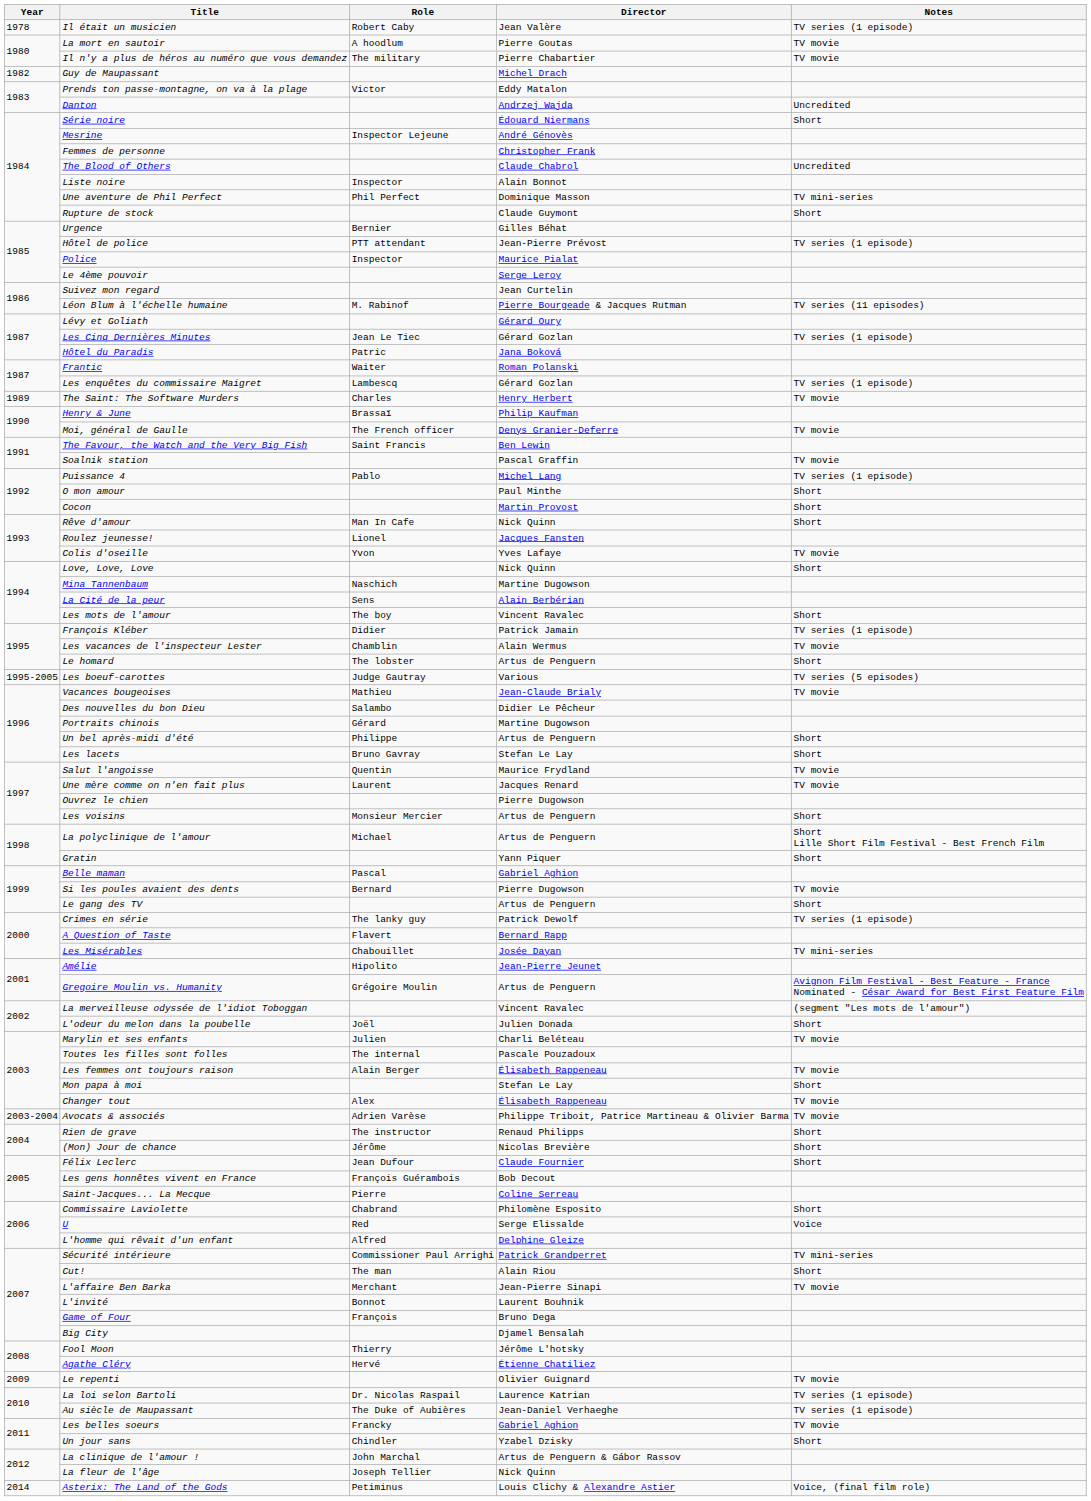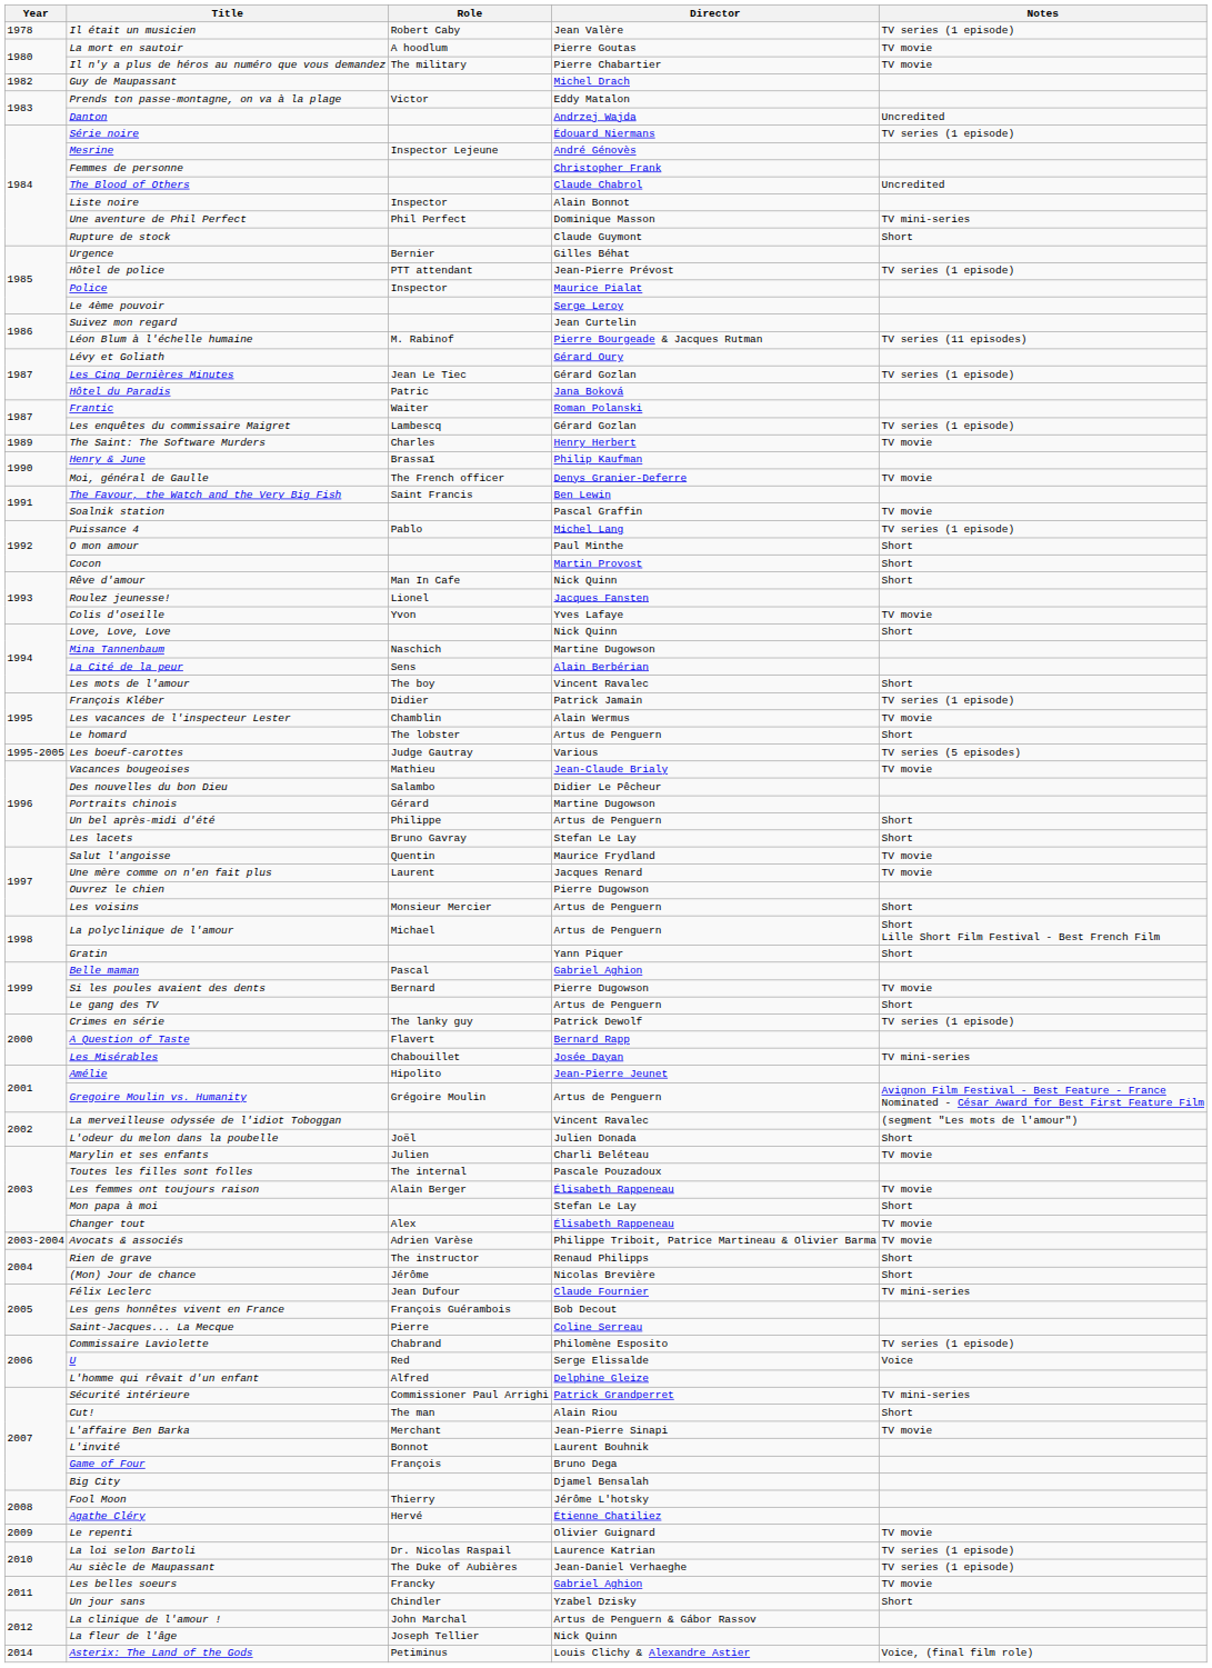 <table class="wikitable sortable">
 <tr>
 <th>Year</th>
 <th>Title</th>
 <th>Role</th>
 <th>Director</th>
 <th class="unsortable">Notes</th>
 </tr>
 <tr>
 <td>1978</td>
 <td><em>Il était un musicien</em></td>
 <td>Robert Caby</td>
 <td>Jean Valère</td>
 <td>TV series (1 episode)</td>
 </tr>
 <tr>
 <td rowspan=2>1980</td>
 <td><em>La mort en sautoir</em></td>
 <td>A hoodlum</td>
 <td>Pierre Goutas</td>
 <td>TV movie</td>
 </tr>
 <tr>
 <td><em>Il n'y a plus de héros au numéro que vous demandez</em></td>
 <td>The military</td>
 <td>Pierre Chabartier</td>
 <td>TV movie</td>
 </tr>
 <tr>
 <td>1982</td>
 <td><em>Guy de Maupassant</em></td>
 <td></td>
 <td><a href='#'>Michel Drach</a></td>
 <td></td>
 </tr>
 <tr>
 <td rowspan=2>1983</td>
 <td><em>Prends ton passe-montagne, on va à la plage</em></td>
 <td>Victor</td>
 <td>Eddy Matalon</td>
 <td></td>
 </tr>
 <tr>
 <td><em><a href='#'>Danton</a></em></td>
 <td></td>
 <td><a href='#'>Andrzej Wajda</a></td>
 <td>Uncredited</td>
 </tr>
 <tr>
 <td rowspan=7>1984</td>
 <td><em><a href='#'>Série noire</a></em></td>
 <td></td>
 <td><a href='#'>Édouard Niermans</a></td>
-<td>Short</td>
+<td>TV series (1 episode)</td>
 </tr>
 <tr>
 <td><em><a href='#'>Mesrine</a></em></td>
 <td>Inspector Lejeune</td>
 <td><a href='#'>André Génovès</a></td>
 <td></td>
 </tr>
 <tr>
 <td><em>Femmes de personne</em></td>
 <td></td>
 <td><a href='#'>Christopher Frank</a></td>
 <td></td>
 </tr>
 <tr>
 <td><em><a href='#'>The Blood of Others</a></em></td>
 <td></td>
 <td><a href='#'>Claude Chabrol</a></td>
 <td>Uncredited</td>
 </tr>
 <tr>
 <td><em>Liste noire</em></td>
 <td>Inspector</td>
 <td>Alain Bonnot</td>
 <td></td>
 </tr>
 <tr>
 <td><em>Une aventure de Phil Perfect</em></td>
 <td>Phil Perfect</td>
 <td>Dominique Masson</td>
 <td>TV mini-series</td>
 </tr>
 <tr>
 <td><em>Rupture de stock</em></td>
 <td></td>
 <td>Claude Guymont</td>
 <td>Short</td>
 </tr>
 <tr>
 <td rowspan=4>1985</td>
 <td><em>Urgence</em></td>
 <td>Bernier</td>
 <td>Gilles Béhat</td>
 <td></td>
 </tr>
 <tr>
 <td><em>Hôtel de police</em></td>
 <td>PTT attendant</td>
 <td>Jean-Pierre Prévost</td>
 <td>TV series (1 episode)</td>
 </tr>
 <tr>
 <td><em><a href='#'>Police</a></em></td>
 <td>Inspector</td>
 <td><a href='#'>Maurice Pialat</a></td>
 <td></td>
 </tr>
 <tr>
 <td><em>Le 4ème pouvoir</em></td>
 <td></td>
 <td><a href='#'>Serge Leroy</a></td>
 <td></td>
 </tr>
 <tr>
 <td rowspan=2>1986</td>
 <td><em>Suivez mon regard</em></td>
 <td></td>
 <td>Jean Curtelin</td>
 <td></td>
 </tr>
 <tr>
 <td><em>Léon Blum à l'échelle humaine</em></td>
 <td>M. Rabinof</td>
 <td><a href='#'>Pierre Bourgeade</a> & Jacques Rutman</td>
 <td>TV series (11 episodes)</td>
 </tr>
 <tr>
 <td rowspan=3>1987</td>
 <td><em>Lévy et Goliath</em></td>
 <td></td>
 <td><a href='#'>Gérard Oury</a></td>
 <td></td>
 </tr>
 <tr>
 <td><em><a href='#'>Les Cinq Dernières Minutes</a></em></td>
 <td>Jean Le Tiec</td>
 <td>Gérard Gozlan</td>
 <td>TV series (1 episode)</td>
 </tr>
 <tr>
 <td><em><a href='#'>Hôtel du Paradis</a></em></td>
 <td>Patric</td>
 <td><a href='#'>Jana Boková</a></td>
 <td></td>
 </tr>
 <tr>
 <td rowspan=2>1987</td>
 <td><em><a href='#'>Frantic</a></em></td>
 <td>Waiter</td>
 <td><a href='#'>Roman Polanski</a></td>
 <td></td>
 </tr>
 <tr>
 <td><em>Les enquêtes du commissaire Maigret</em></td>
 <td>Lambescq</td>
 <td>Gérard Gozlan</td>
 <td>TV series (1 episode)</td>
 </tr>
 <tr>
 <td>1989</td>
 <td><em>The Saint: The Software Murders</em></td>
 <td>Charles</td>
 <td><a href='#'>Henry Herbert</a></td>
 <td>TV movie</td>
 </tr>
 <tr>
 <td rowspan=2>1990</td>
 <td><em><a href='#'>Henry & June</a></em></td>
 <td>Brassaï</td>
 <td><a href='#'>Philip Kaufman</a></td>
 <td></td>
 </tr>
 <tr>
 <td><em>Moi, général de Gaulle</em></td>
 <td>The French officer</td>
 <td><a href='#'>Denys Granier-Deferre</a></td>
 <td>TV movie</td>
 </tr>
 <tr>
 <td rowspan=2>1991</td>
 <td><em><a href='#'>The Favour, the Watch and the Very Big Fish</a></em></td>
 <td>Saint Francis</td>
 <td><a href='#'>Ben Lewin</a></td>
 <td></td>
 </tr>
 <tr>
 <td><em>Soalnik station</em></td>
 <td></td>
 <td>Pascal Graffin</td>
 <td>TV movie</td>
 </tr>
 <tr>
 <td rowspan=3>1992</td>
 <td><em>Puissance 4</em></td>
 <td>Pablo</td>
 <td><a href='#'>Michel Lang</a></td>
 <td>TV series (1 episode)</td>
 </tr>
 <tr>
 <td><em>O mon amour</em></td>
 <td></td>
 <td>Paul Minthe</td>
 <td>Short</td>
 </tr>
 <tr>
 <td><em>Cocon</em></td>
 <td></td>
 <td><a href='#'>Martin Provost</a></td>
 <td>Short</td>
 </tr>
 <tr>
 <td rowspan=3>1993</td>
 <td><em>Rêve d'amour</em></td>
 <td>Man In Cafe</td>
 <td>Nick Quinn</td>
 <td>Short</td>
 </tr>
 <tr>
 <td><em>Roulez jeunesse!</em></td>
 <td>Lionel</td>
 <td><a href='#'>Jacques Fansten</a></td>
 <td></td>
 </tr>
 <tr>
 <td><em>Colis d'oseille</em></td>
 <td>Yvon</td>
 <td>Yves Lafaye</td>
 <td>TV movie</td>
 </tr>
 <tr>
 <td rowspan=4>1994</td>
 <td><em>Love, Love, Love</em></td>
 <td></td>
 <td>Nick Quinn</td>
 <td>Short</td>
 </tr>
 <tr>
 <td><em><a href='#'>Mina Tannenbaum</a></em></td>
 <td>Naschich</td>
 <td>Martine Dugowson</td>
 <td></td>
 </tr>
 <tr>
 <td><em><a href='#'>La Cité de la peur</a></em></td>
 <td>Sens</td>
 <td><a href='#'>Alain Berbérian</a></td>
 <td></td>
 </tr>
 <tr>
 <td><em>Les mots de l'amour</em></td>
 <td>The boy</td>
 <td>Vincent Ravalec</td>
 <td>Short</td>
 </tr>
 <tr>
 <td rowspan=3>1995</td>
 <td><em>François Kléber</em></td>
 <td>Didier</td>
 <td>Patrick Jamain</td>
 <td>TV series (1 episode)</td>
 </tr>
 <tr>
 <td><em>Les vacances de l'inspecteur Lester</em></td>
 <td>Chamblin</td>
 <td>Alain Wermus</td>
 <td>TV movie</td>
 </tr>
 <tr>
 <td><em>Le homard</em></td>
 <td>The lobster</td>
 <td>Artus de Penguern</td>
 <td>Short</td>
 </tr>
 <tr>
 <td>1995-2005</td>
 <td><em>Les boeuf-carottes</em></td>
 <td>Judge Gautray</td>
 <td>Various</td>
 <td>TV series (5 episodes)</td>
 </tr>
 <tr>
 <td rowspan=5>1996</td>
 <td><em>Vacances bougeoises</em></td>
 <td>Mathieu</td>
 <td><a href='#'>Jean-Claude Brialy</a></td>
 <td>TV movie</td>
 </tr>
 <tr>
 <td><em>Des nouvelles du bon Dieu</em></td>
 <td>Salambo</td>
 <td>Didier Le Pêcheur</td>
 <td></td>
 </tr>
 <tr>
 <td><em>Portraits chinois</em></td>
 <td>Gérard</td>
 <td>Martine Dugowson</td>
 <td></td>
 </tr>
 <tr>
 <td><em>Un bel après-midi d'été</em></td>
 <td>Philippe</td>
 <td>Artus de Penguern</td>
 <td>Short</td>
 </tr>
 <tr>
 <td><em>Les lacets</em></td>
 <td>Bruno Gavray</td>
 <td>Stefan Le Lay</td>
 <td>Short</td>
 </tr>
 <tr>
 <td rowspan=4>1997</td>
 <td><em>Salut l'angoisse</em></td>
 <td>Quentin</td>
 <td>Maurice Frydland</td>
 <td>TV movie</td>
 </tr>
 <tr>
 <td><em>Une mère comme on n'en fait plus</em></td>
 <td>Laurent</td>
 <td>Jacques Renard</td>
 <td>TV movie</td>
 </tr>
 <tr>
 <td><em>Ouvrez le chien</em></td>
 <td></td>
 <td>Pierre Dugowson</td>
 <td></td>
 </tr>
 <tr>
 <td><em>Les voisins</em></td>
 <td>Monsieur Mercier</td>
 <td>Artus de Penguern</td>
 <td>Short</td>
 </tr>
 <tr>
 <td rowspan=2>1998</td>
 <td><em>La polyclinique de l'amour</em></td>
 <td>Michael</td>
 <td>Artus de Penguern</td>
 <td>Short<br>Lille Short Film Festival - Best French Film</td>
 </tr>
 <tr>
 <td><em>Gratin</em></td>
 <td></td>
 <td>Yann Piquer</td>
 <td>Short</td>
 </tr>
 <tr>
 <td rowspan=3>1999</td>
 <td><em><a href='#'>Belle maman</a></em></td>
 <td>Pascal</td>
 <td><a href='#'>Gabriel Aghion</a></td>
 <td></td>
 </tr>
 <tr>
 <td><em>Si les poules avaient des dents</em></td>
 <td>Bernard</td>
 <td>Pierre Dugowson</td>
 <td>TV movie</td>
 </tr>
 <tr>
 <td><em>Le gang des TV</em></td>
 <td></td>
 <td>Artus de Penguern</td>
 <td>Short</td>
 </tr>
 <tr>
 <td rowspan=3>2000</td>
 <td><em>Crimes en série</em></td>
 <td>The lanky guy</td>
 <td>Patrick Dewolf</td>
 <td>TV series (1 episode)</td>
 </tr>
 <tr>
 <td><em><a href='#'>A Question of Taste</a></em></td>
 <td>Flavert</td>
 <td><a href='#'>Bernard Rapp</a></td>
 <td></td>
 </tr>
 <tr>
 <td><em><a href='#'>Les Misérables</a></em></td>
 <td>Chabouillet</td>
 <td><a href='#'>Josée Dayan</a></td>
 <td>TV mini-series</td>
 </tr>
 <tr>
 <td rowspan=2>2001</td>
 <td><em><a href='#'>Amélie</a></em></td>
 <td>Hipolito</td>
 <td><a href='#'>Jean-Pierre Jeunet</a></td>
 <td></td>
 </tr>
 <tr>
 <td><em><a href='#'>Gregoire Moulin vs. Humanity</a></em></td>
 <td>Grégoire Moulin</td>
 <td>Artus de Penguern</td>
 <td><a href='#'>Avignon Film Festival - Best Feature - France</a><br>Nominated - <a href='#'>César Award for Best First Feature Film</a></td>
 </tr>
 <tr>
 <td rowspan=2>2002</td>
 <td><em>La merveilleuse odyssée de l'idiot Toboggan</em></td>
 <td></td>
 <td>Vincent Ravalec</td>
 <td>(segment "Les mots de l'amour")</td>
 </tr>
 <tr>
 <td><em>L'odeur du melon dans la poubelle</em></td>
 <td>Joël</td>
 <td>Julien Donada</td>
 <td>Short</td>
 </tr>
 <tr>
 <td rowspan=5>2003</td>
 <td><em>Marylin et ses enfants</em></td>
 <td>Julien</td>
 <td>Charli Beléteau</td>
 <td>TV movie</td>
 </tr>
 <tr>
 <td><em>Toutes les filles sont folles</em></td>
 <td>The internal</td>
 <td>Pascale Pouzadoux</td>
 <td></td>
 </tr>
 <tr>
 <td><em>Les femmes ont toujours raison</em></td>
 <td>Alain Berger</td>
 <td><a href='#'>Élisabeth Rappeneau</a></td>
 <td>TV movie</td>
 </tr>
 <tr>
 <td><em>Mon papa à moi</em></td>
 <td></td>
 <td>Stefan Le Lay</td>
 <td>Short</td>
 </tr>
 <tr>
 <td><em>Changer tout</em></td>
 <td>Alex</td>
 <td><a href='#'>Élisabeth Rappeneau</a></td>
 <td>TV movie</td>
 </tr>
 <tr>
 <td>2003-2004</td>
 <td><em>Avocats & associés</em></td>
 <td>Adrien Varèse</td>
 <td>Philippe Triboit, Patrice Martineau & Olivier Barma</td>
 <td>TV movie</td>
 </tr>
 <tr>
 <td rowspan=2>2004</td>
 <td><em>Rien de grave</em></td>
 <td>The instructor</td>
 <td>Renaud Philipps</td>
 <td>Short</td>
 </tr>
 <tr>
 <td><em>(Mon) Jour de chance</em></td>
 <td>Jérôme</td>
 <td>Nicolas Brevière</td>
 <td>Short</td>
 </tr>
 <tr>
 <td rowspan=3>2005</td>
 <td><em>Félix Leclerc</em></td>
 <td>Jean Dufour</td>
 <td><a href='#'>Claude Fournier</a></td>
-<td>Short</td>
+<td>TV mini-series</td>
 </tr>
 <tr>
 <td><em>Les gens honnêtes vivent en France</em></td>
 <td>François Guérambois</td>
 <td>Bob Decout</td>
 <td></td>
 </tr>
 <tr>
 <td><em>Saint-Jacques... La Mecque</em></td>
 <td>Pierre</td>
 <td><a href='#'>Coline Serreau</a></td>
 <td></td>
 </tr>
 <tr>
 <td rowspan=3>2006</td>
 <td><em>Commissaire Laviolette</em></td>
 <td>Chabrand</td>
 <td>Philomène Esposito</td>
-<td>Short</td>
+<td>TV series (1 episode)</td>
 </tr>
 <tr>
 <td><em><a href='#'>U</a></em></td>
 <td>Red</td>
 <td>Serge Elissalde</td>
 <td>Voice</td>
 </tr>
 <tr>
 <td><em>L'homme qui rêvait d'un enfant</em></td>
 <td>Alfred</td>
 <td><a href='#'>Delphine Gleize</a></td>
 <td></td>
 </tr>
 <tr>
 <td rowspan=6>2007</td>
 <td><em>Sécurité intérieure</em></td>
 <td>Commissioner Paul Arrighi</td>
 <td><a href='#'>Patrick Grandperret</a></td>
 <td>TV mini-series</td>
 </tr>
 <tr>
 <td><em>Cut!</em></td>
 <td>The man</td>
 <td>Alain Riou</td>
 <td>Short</td>
 </tr>
 <tr>
 <td><em>L'affaire Ben Barka</em></td>
 <td>Merchant</td>
 <td>Jean-Pierre Sinapi</td>
 <td>TV movie</td>
 </tr>
 <tr>
 <td><em>L'invité</em></td>
 <td>Bonnot</td>
 <td>Laurent Bouhnik</td>
 <td></td>
 </tr>
 <tr>
 <td><em><a href='#'>Game of Four</a></em></td>
 <td>François</td>
 <td>Bruno Dega</td>
 <td></td>
 </tr>
 <tr>
 <td><em>Big City</em></td>
 <td></td>
 <td>Djamel Bensalah</td>
 <td></td>
 </tr>
 <tr>
 <td rowspan=2>2008</td>
 <td><em>Fool Moon</em></td>
 <td>Thierry</td>
 <td>Jérôme L'hotsky</td>
 <td></td>
 </tr>
 <tr>
 <td><em><a href='#'>Agathe Cléry</a></em></td>
 <td>Hervé</td>
 <td><a href='#'>Étienne Chatiliez</a></td>
 <td></td>
 </tr>
 <tr>
 <td>2009</td>
 <td><em>Le repenti</em></td>
 <td></td>
 <td>Olivier Guignard</td>
 <td>TV movie</td>
 </tr>
 <tr>
 <td rowspan=2>2010</td>
 <td><em>La loi selon Bartoli</em></td>
 <td>Dr. Nicolas Raspail</td>
 <td>Laurence Katrian</td>
 <td>TV series (1 episode)</td>
 </tr>
 <tr>
 <td><em>Au siècle de Maupassant</em></td>
 <td>The Duke of Aubières</td>
 <td>Jean-Daniel Verhaeghe</td>
 <td>TV series (1 episode)</td>
 </tr>
 <tr>
 <td rowspan=2>2011</td>
 <td><em>Les belles soeurs</em></td>
 <td>Francky</td>
 <td><a href='#'>Gabriel Aghion</a></td>
 <td>TV movie</td>
 </tr>
 <tr>
 <td><em>Un jour sans</em></td>
 <td>Chindler</td>
 <td>Yzabel Dzisky</td>
 <td>Short</td>
 </tr>
 <tr>
 <td rowspan=2>2012</td>
 <td><em>La clinique de l'amour !</em></td>
 <td>John Marchal</td>
 <td>Artus de Penguern & Gábor Rassov</td>
 <td></td>
 </tr>
 <tr>
 <td><em>La fleur de l'âge</em></td>
 <td>Joseph Tellier</td>
 <td>Nick Quinn</td>
 <td></td>
 </tr>
 <tr>
 <td>2014</td>
 <td><em><a href='#'>Asterix: The Land of the Gods</a></em></td>
 <td>Petiminus</td>
 <td>Louis Clichy & <a href='#'>Alexandre Astier</a></td>
 <td>Voice, (final film role)</td>
 </tr>
 </table>
